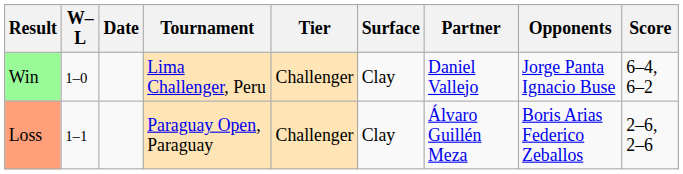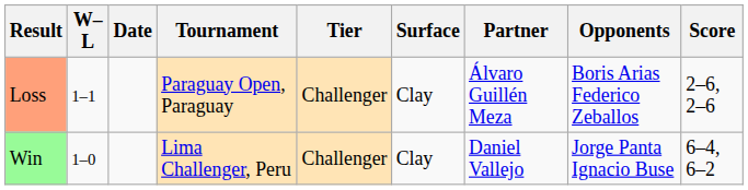 <table class="sortable wikitable">
 <tr>
 <th>Result</th>
 <th class="unsortable">W–L</th>
 <th>Date</th>
 <th>Tournament</th>
 <th>Tier</th>
 <th>Surface</th>
 <th>Partner</th>
 <th>Opponents</th>
 <th class="unsortable">Score</th>
 </tr>
 <tr>
+<td bgcolor=ffa07a>Loss</td>
+<td><small>1–1</small></td>
+<td><a href='#'></a></td>
+<td style="background:moccasin;"><a href='#'>Paraguay Open</a>, Paraguay</td>
+<td style="background:moccasin;">Challenger</td>
+<td>Clay</td>
+<td> <a href='#'>Álvaro Guillén Meza</a></td>
+<td> <a href='#'>Boris Arias</a><br> <a href='#'>Federico Zeballos</a></td>
+<td>2–6, 2–6</td>
+</tr>
+<tr>
 <td bgcolor=98fb98>Win</td>
 <td><small>1–0</small></td>
 <td><a href='#'></a></td>
 <td style="background:moccasin;"><a href='#'>Lima Challenger</a>, Peru</td>
 <td style="background:moccasin;">Challenger</td>
 <td>Clay</td>
 <td> <a href='#'>Daniel Vallejo</a></td>
 <td> <a href='#'>Jorge Panta</a> <br> <a href='#'>Ignacio Buse</a></td>
 <td>6–4, 6–2</td>
 </tr>
-<tr>
-<td bgcolor=ffa07a>Loss</td>
-<td><small>1–1</small></td>
-<td><a href='#'></a></td>
-<td style="background:moccasin;"><a href='#'>Paraguay Open</a>, Paraguay</td>
-<td style="background:moccasin;">Challenger</td>
-<td>Clay</td>
-<td> <a href='#'>Álvaro Guillén Meza</a></td>
-<td> <a href='#'>Boris Arias</a><br> <a href='#'>Federico Zeballos</a></td>
-<td>2–6, 2–6</td>
-</tr>
 </table>
